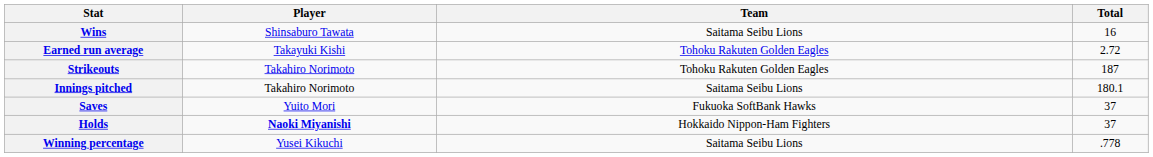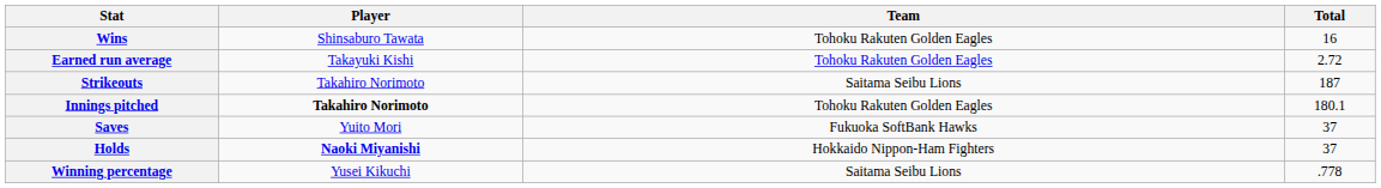 <table class="wikitable" style="text-align:center;">
 <tr>
 <th scope="col" style="width:7%;">Stat</th>
 <th scope="col" style="width:10%;">Player</th>
 <th scope="col" style="width:25%;">Team</th>
 <th scope="col" style="width:3%;">Total</th>
 </tr>
 <tr>
 <th scope="row" style="text-align:center;"><a href='#'>Wins</a></th>
 <td><a href='#'>Shinsaburo Tawata</a></td>
-<td>Saitama Seibu Lions</td>
+<td>Tohoku Rakuten Golden Eagles</td>
 <td>16</td>
 </tr>
 <tr>
 <th scope="row" style="text-align:center;"><a href='#'>Earned run average</a></th>
 <td><a href='#'>Takayuki Kishi</a></td>
 <td><a href='#'>Tohoku Rakuten Golden Eagles</a></td>
 <td>2.72</td>
 </tr>
 <tr>
 <th scope="row" style="text-align:center;"><a href='#'>Strikeouts</a></th>
 <td><a href='#'>Takahiro Norimoto</a></td>
-<td>Tohoku Rakuten Golden Eagles</td>
+<td>Saitama Seibu Lions</td>
 <td>187</td>
 </tr>
 <tr>
 <th scope="row" style="text-align:center;"><a href='#'>Innings pitched</a></th>
-<td>Takahiro Norimoto</td>
-<td>Saitama Seibu Lions</td>
+<td><strong>Takahiro Norimoto</strong></td>
+<td>Tohoku Rakuten Golden Eagles</td>
 <td>180.1</td>
 </tr>
 <tr>
 <th scope="row" style="text-align:center;"><a href='#'>Saves</a></th>
 <td><a href='#'>Yuito Mori</a></td>
 <td>Fukuoka SoftBank Hawks</td>
 <td>37</td>
 </tr>
 <tr>
 <th scope="row" style="text-align:center;"><a href='#'>Holds</a></th>
 <td><strong><a href='#'>Naoki Miyanishi</a></strong></td>
 <td>Hokkaido Nippon-Ham Fighters</td>
 <td>37</td>
 </tr>
 <tr>
 <th scope="row" style="text-align:center;"><a href='#'>Winning percentage</a></th>
 <td><a href='#'>Yusei Kikuchi</a></td>
 <td>Saitama Seibu Lions</td>
 <td>.778</td>
 </tr>
 </table>
